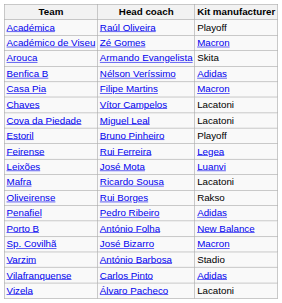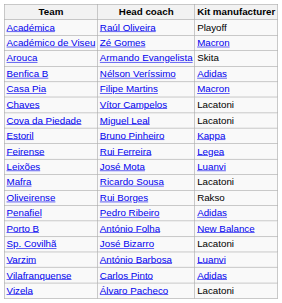 <table class="wikitable sortable" style="text-align: left;">
 <tr>
 <th>Team</th>
 <th>Head coach</th>
 <th>Kit manufacturer</th>
 </tr>
 <tr>
 <td><a href='#'>Académica</a></td>
 <td> <a href='#'>Raúl Oliveira</a></td>
 <td> Playoff</td>
 </tr>
 <tr>
 <td><a href='#'>Académico de Viseu</a></td>
 <td> <a href='#'>Zé Gomes</a></td>
 <td> <a href='#'>Macron</a></td>
 </tr>
 <tr>
 <td><a href='#'>Arouca</a></td>
 <td> <a href='#'>Armando Evangelista</a></td>
 <td> Skita</td>
 </tr>
 <tr>
 <td><a href='#'>Benfica B</a></td>
 <td> <a href='#'>Nélson Veríssimo</a></td>
 <td> <a href='#'>Adidas</a></td>
 </tr>
 <tr>
 <td><a href='#'>Casa Pia</a></td>
 <td> <a href='#'>Filipe Martins</a></td>
 <td> <a href='#'>Macron</a></td>
 </tr>
 <tr>
 <td><a href='#'>Chaves</a></td>
 <td> <a href='#'>Vítor Campelos</a></td>
 <td> Lacatoni</td>
 </tr>
 <tr>
 <td><a href='#'>Cova da Piedade</a></td>
 <td> <a href='#'>Miguel Leal</a></td>
 <td> Lacatoni</td>
 </tr>
 <tr>
 <td><a href='#'>Estoril</a></td>
 <td> <a href='#'>Bruno Pinheiro</a></td>
-<td> Playoff</td>
+<td> <a href='#'>Kappa</a></td>
 </tr>
 <tr>
 <td><a href='#'>Feirense</a></td>
 <td> <a href='#'>Rui Ferreira</a></td>
 <td> <a href='#'>Legea</a></td>
 </tr>
 <tr>
 <td><a href='#'>Leixões</a></td>
 <td> <a href='#'>José Mota</a></td>
 <td> <a href='#'>Luanvi</a></td>
 </tr>
 <tr>
 <td><a href='#'>Mafra</a></td>
 <td> <a href='#'>Ricardo Sousa</a></td>
 <td> Lacatoni</td>
 </tr>
 <tr>
 <td><a href='#'>Oliveirense</a></td>
 <td> <a href='#'>Rui Borges</a></td>
 <td> Rakso</td>
 </tr>
 <tr>
 <td><a href='#'>Penafiel</a></td>
 <td> <a href='#'>Pedro Ribeiro</a></td>
 <td> <a href='#'>Adidas</a></td>
 </tr>
 <tr>
 <td><a href='#'>Porto B</a></td>
 <td> <a href='#'>António Folha</a></td>
 <td> <a href='#'>New Balance</a></td>
 </tr>
 <tr>
 <td><a href='#'>Sp. Covilhã</a></td>
 <td> <a href='#'>José Bizarro</a></td>
-<td> <a href='#'>Macron</a></td>
+<td> Lacatoni</td>
 </tr>
 <tr>
 <td><a href='#'>Varzim</a></td>
 <td> <a href='#'>António Barbosa</a></td>
-<td> Stadio</td>
+<td> <a href='#'>Luanvi</a></td>
 </tr>
 <tr>
 <td><a href='#'>Vilafranquense</a></td>
 <td> <a href='#'>Carlos Pinto</a></td>
 <td> <a href='#'>Adidas</a></td>
 </tr>
 <tr>
 <td><a href='#'>Vizela</a></td>
 <td> <a href='#'>Álvaro Pacheco</a></td>
 <td> Lacatoni</td>
 </tr>
 </table>
